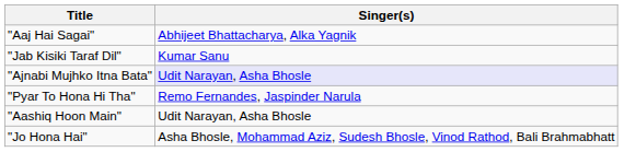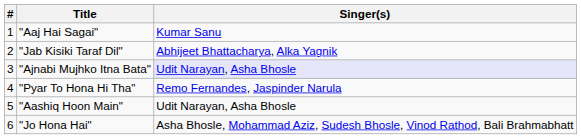 <table class="wikitable sortable" style="font-size:95%;">
 <tr>
+<th>#</th>
 <th>Title</th>
 <th>Singer(s)</th>
 </tr>
 <tr>
+<td>1</td>
 <td>"Aaj Hai Sagai"</td>
+<td><a href='#'>Kumar Sanu</a></td>
+</tr>
+<tr>
+<td>2</td>
+<td>"Jab Kisiki Taraf Dil"</td>
 <td><a href='#'>Abhijeet Bhattacharya</a>, <a href='#'>Alka Yagnik</a></td>
 </tr>
 <tr>
-<td>"Jab Kisiki Taraf Dil"</td>
-<td><a href='#'>Kumar Sanu</a></td>
-</tr>
-<tr>
+<td>3</td>
 <td>"Ajnabi Mujhko Itna Bata"</td>
 <td style="background: lavender;"><a href='#'>Udit Narayan</a>, <a href='#'>Asha Bhosle</a></td>
 </tr>
 <tr>
+<td>4</td>
 <td>"Pyar To Hona Hi Tha"</td>
 <td><a href='#'>Remo Fernandes</a>, <a href='#'>Jaspinder Narula</a></td>
 </tr>
 <tr>
+<td>5</td>
 <td>"Aashiq Hoon Main"</td>
 <td>Udit Narayan, Asha Bhosle</td>
 </tr>
 <tr>
+<td>6</td>
 <td>"Jo Hona Hai"</td>
 <td>Asha Bhosle, <a href='#'>Mohammad Aziz</a>, <a href='#'>Sudesh Bhosle</a>, <a href='#'>Vinod Rathod</a>, Bali Brahmabhatt</td>
 </tr>
 </table>
